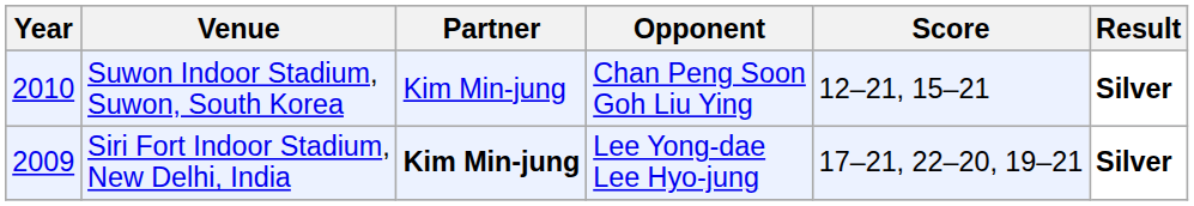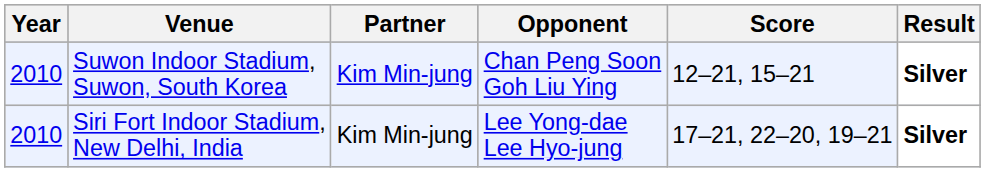 <table class="sortable wikitable" style="font-size: 90%;">
 <tr>
 <th>Year</th>
 <th>Venue</th>
 <th>Partner</th>
 <th>Opponent</th>
 <th>Score</th>
 <th>Result</th>
 </tr>
 <tr style="background:#ECF2FF">
 <td align="center"><a href='#'>2010</a></td>
 <td align="left"><a href='#'>Suwon Indoor Stadium</a>,<br><a href='#'>Suwon, South Korea</a></td>
 <td align="left"> <a href='#'>Kim Min-jung</a></td>
 <td align="left"> <a href='#'>Chan Peng Soon</a> <br>  <a href='#'>Goh Liu Ying</a></td>
 <td align="left">12–21, 15–21</td>
 <td style="text-align:left; background:white"> <strong>Silver</strong></td>
 </tr>
 <tr style="background:#ECF2FF">
-<td align="center"><a href='#'>2009</a></td>
+<td align="center"><a href='#'>2010</a></td>
 <td align="left"><a href='#'>Siri Fort Indoor Stadium</a>,<br><a href='#'>New Delhi, India</a></td>
-<td align="left"><strong> Kim Min-jung</strong></td>
+<td align="left"> Kim Min-jung</td>
 <td align="left"> <a href='#'>Lee Yong-dae</a> <br>  <a href='#'>Lee Hyo-jung</a></td>
 <td align="left">17–21, 22–20, 19–21</td>
 <td style="text-align:left; background:white"> <strong>Silver</strong></td>
 </tr>
 </table>
